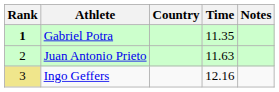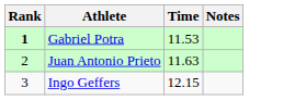 <table class="wikitable sortable" style="text-align:center">
 <tr>
 <th>Rank</th>
 <th>Athlete</th>
-<th>Country</th>
 <th>Time</th>
 <th>Notes</th>
 </tr>
 <tr style="background:#cfc;">
 <td><strong>1</strong></td>
 <td align="left"><a href='#'>Gabriel Potra</a></td>
-<td align="left"></td>
-<td>11.35</td>
+<td>11.53</td>
 <td></td>
 </tr>
 <tr style="background:#cfc;">
 <td>2</td>
 <td align="left"><a href='#'>Juan Antonio Prieto</a></td>
-<td align="left"></td>
 <td>11.63</td>
 <td></td>
 </tr>
 <tr>
-<td style="background: khaki;">3</td>
+<td>3</td>
 <td align="left"><a href='#'>Ingo Geffers</a></td>
-<td align="left"></td>
-<td>12.16</td>
+<td>12.15</td>
 <td></td>
 </tr>
 </table>
